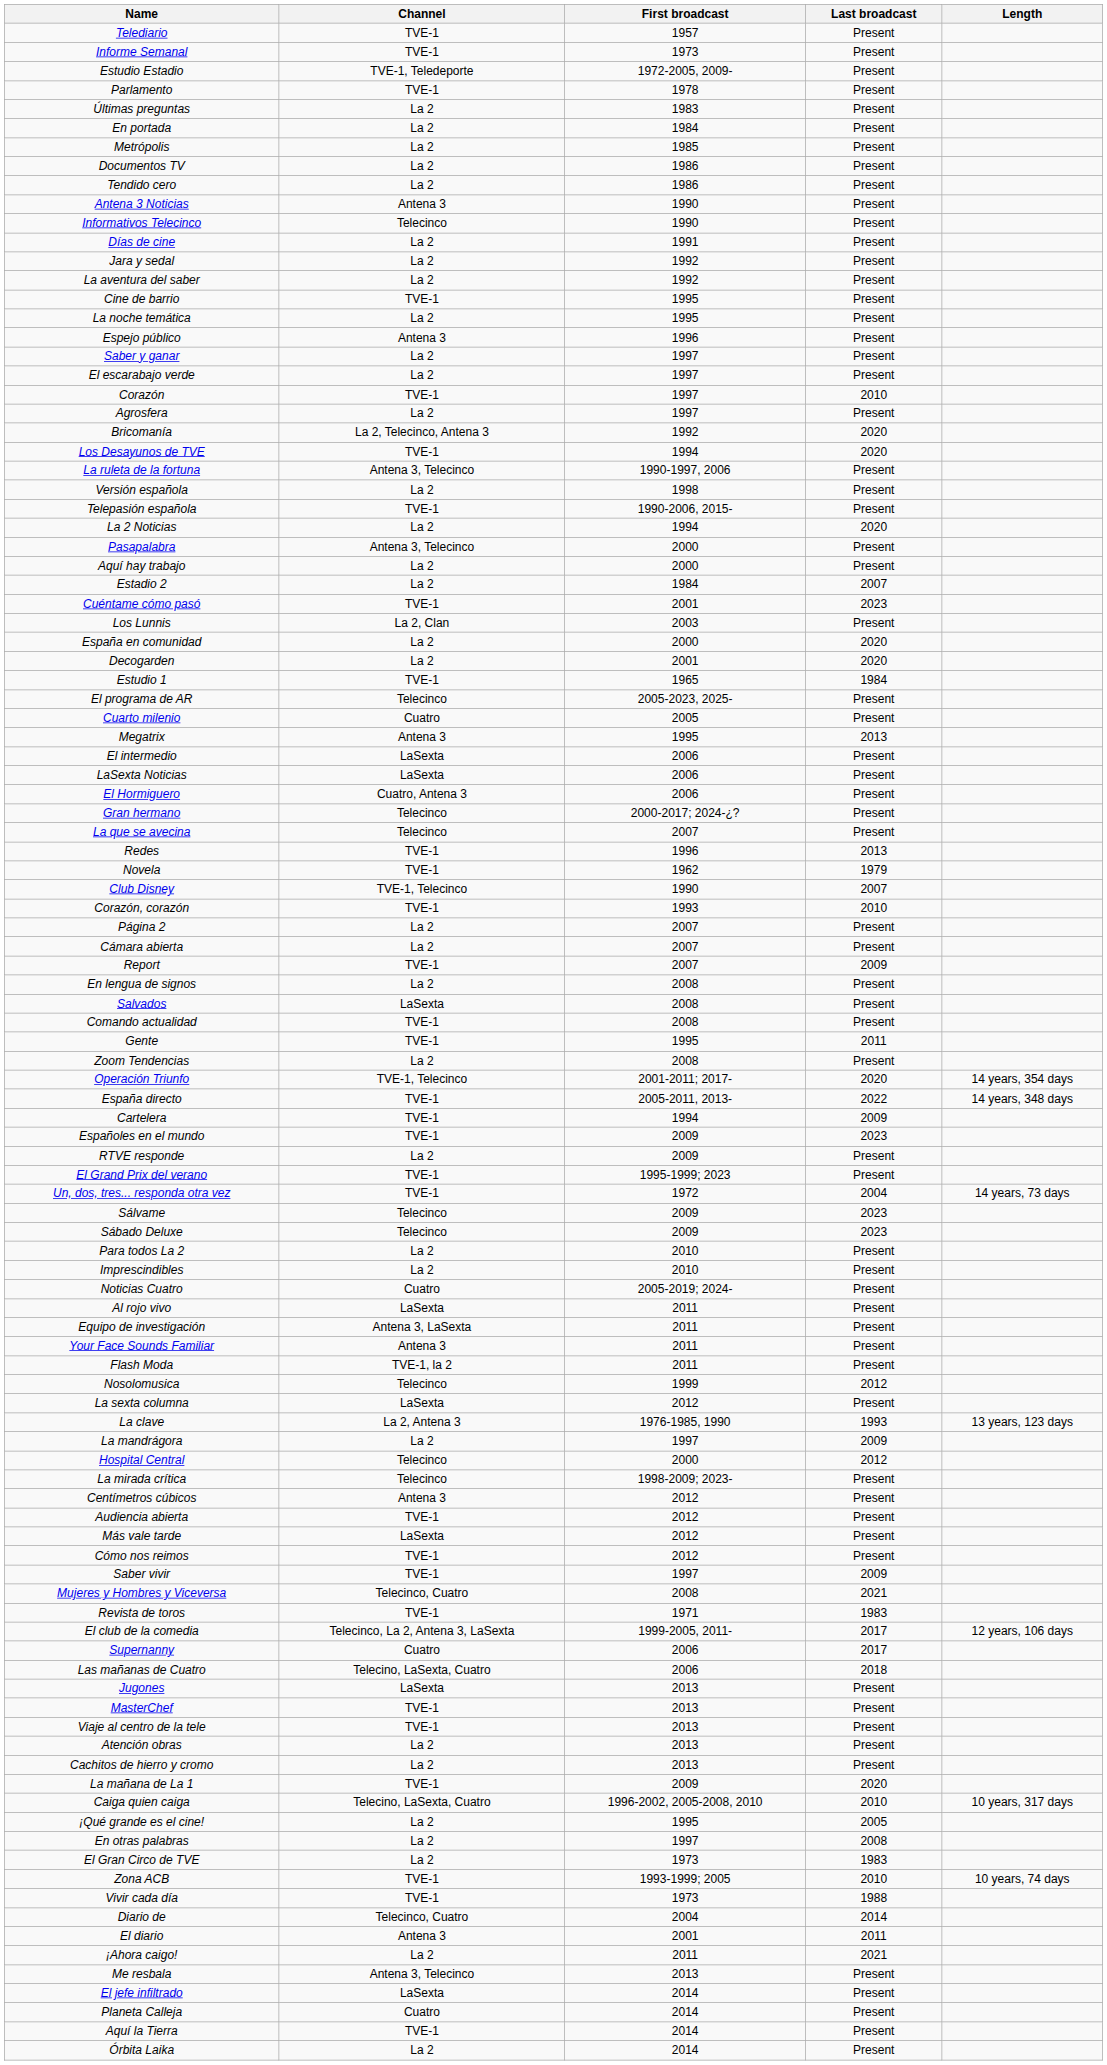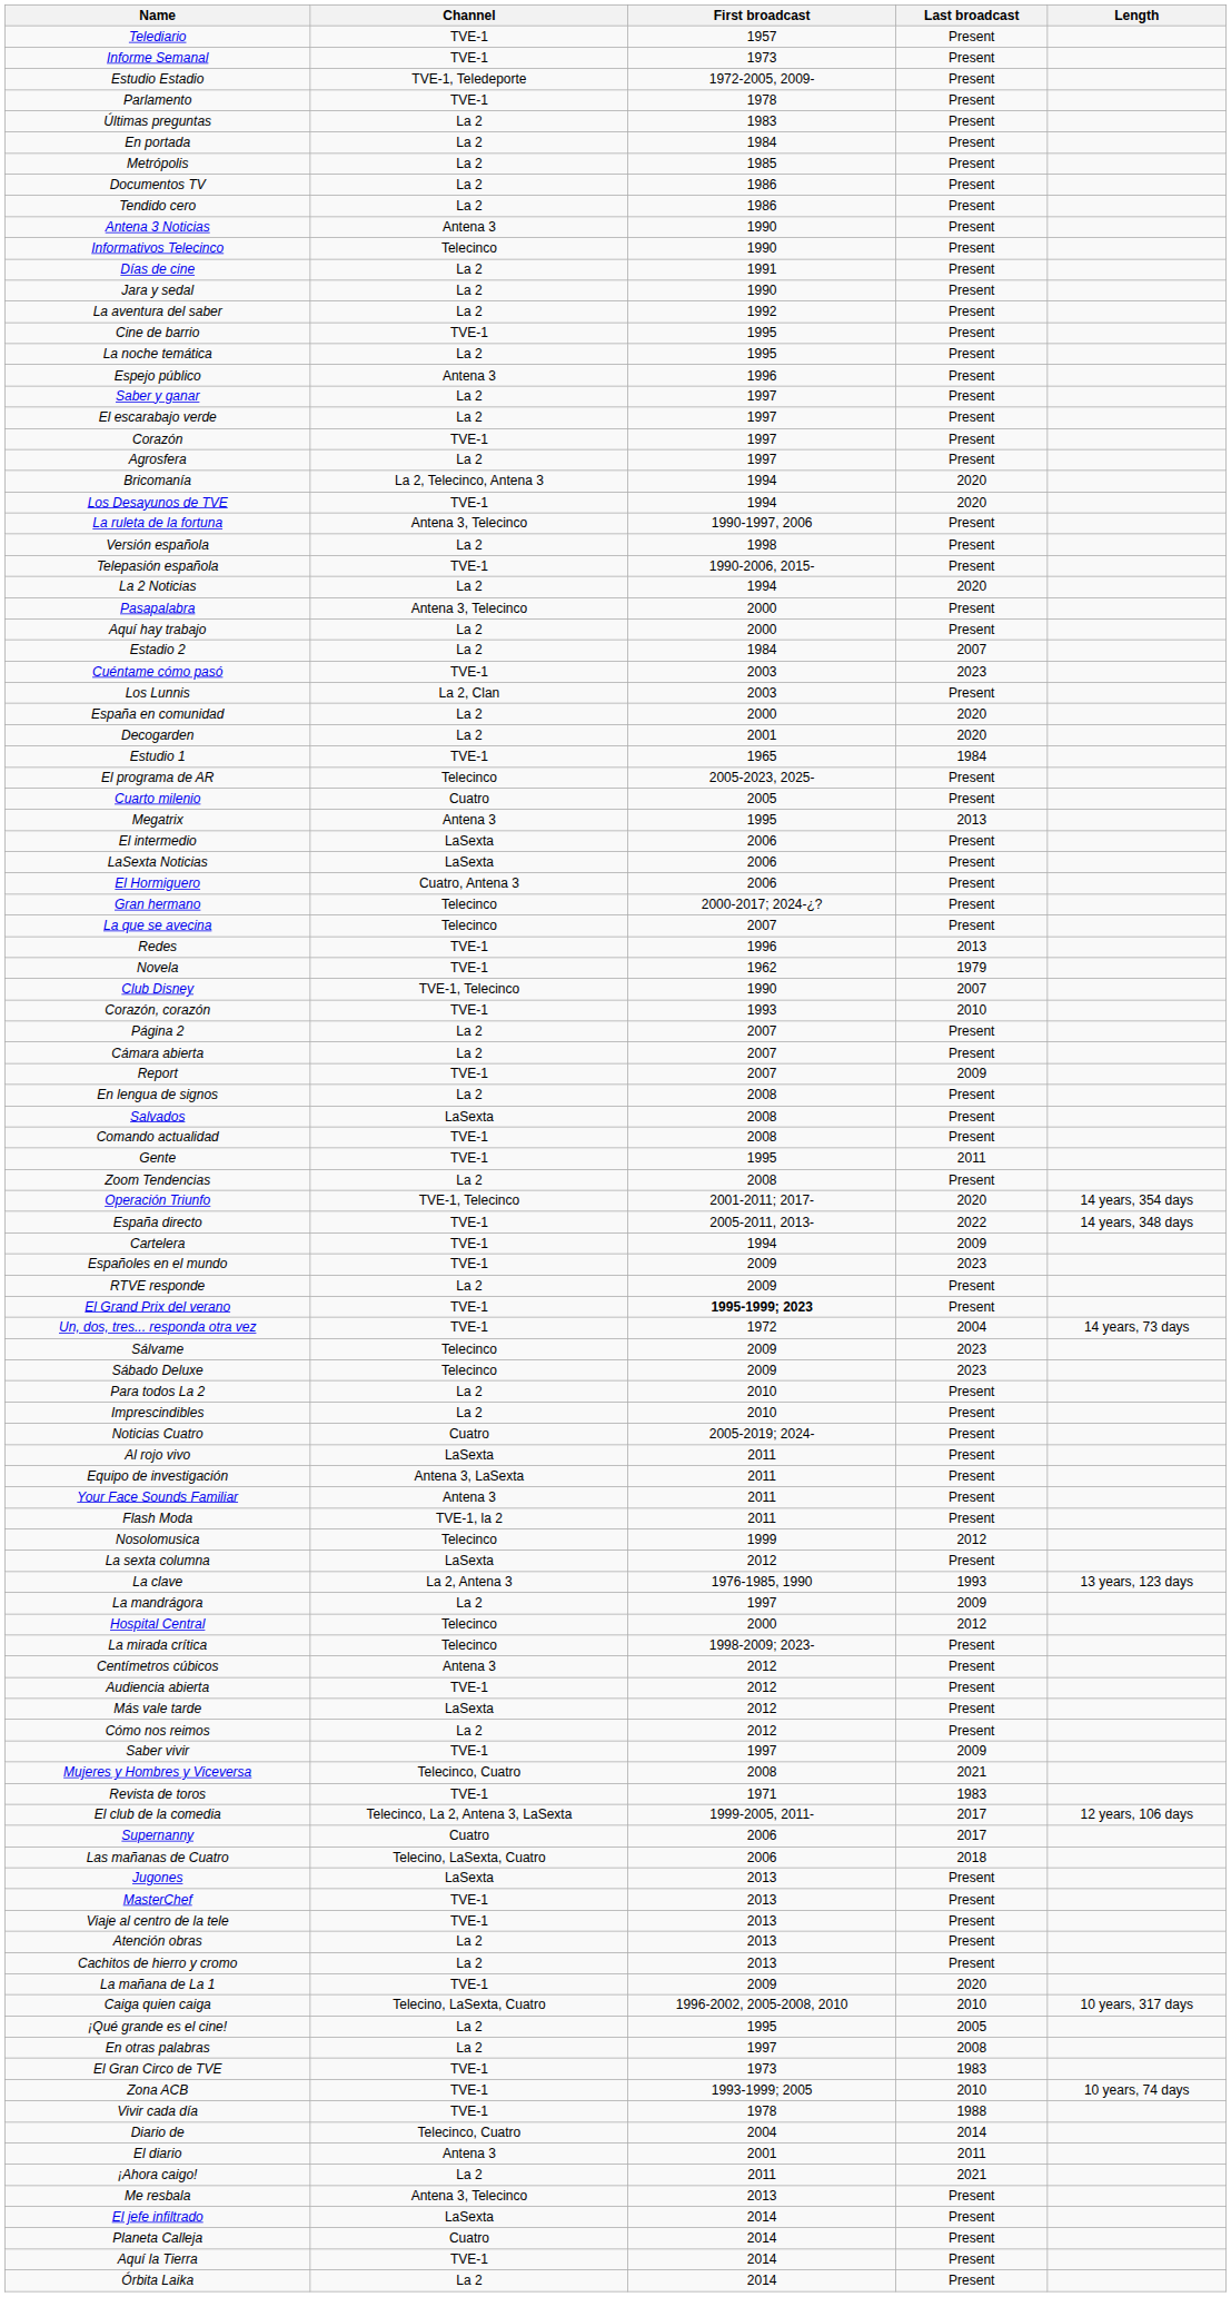 <table class="wikitable sortable" style="text-align:center;" width=92.5%>
 <tr>
 <th>Name</th>
 <th>Channel</th>
 <th>First broadcast</th>
 <th>Last broadcast</th>
 <th>Length</th>
 </tr>
 <tr>
 <td><em><a href='#'>Telediario</a></em></td>
 <td>TVE-1</td>
 <td>1957</td>
 <td>Present</td>
 <td></td>
 </tr>
 <tr>
 <td><em><a href='#'>Informe Semanal</a></em></td>
 <td>TVE-1</td>
 <td>1973</td>
 <td>Present</td>
 <td></td>
 </tr>
 <tr>
 <td><em>Estudio Estadio</em></td>
 <td>TVE-1, Teledeporte</td>
 <td>1972-2005, 2009-</td>
 <td>Present</td>
 <td></td>
 </tr>
 <tr>
 <td><em>Parlamento</em></td>
 <td>TVE-1</td>
 <td>1978</td>
 <td>Present</td>
 <td></td>
 </tr>
 <tr>
 <td><em>Últimas preguntas</em></td>
 <td>La 2</td>
 <td>1983</td>
 <td>Present</td>
 <td></td>
 </tr>
 <tr>
 <td><em>En portada</em></td>
 <td>La 2</td>
 <td>1984</td>
 <td>Present</td>
 <td></td>
 </tr>
 <tr>
 <td><em>Metrópolis</em></td>
 <td>La 2</td>
 <td>1985</td>
 <td>Present</td>
 <td></td>
 </tr>
 <tr>
 <td><em>Documentos TV</em></td>
 <td>La 2</td>
 <td>1986</td>
 <td>Present</td>
 <td></td>
 </tr>
 <tr>
 <td><em>Tendido cero</em></td>
 <td>La 2</td>
 <td>1986</td>
 <td>Present</td>
 <td></td>
 </tr>
 <tr>
 <td><em><a href='#'>Antena 3 Noticias</a></em></td>
 <td>Antena 3</td>
 <td>1990</td>
 <td>Present</td>
 <td></td>
 </tr>
 <tr>
 <td><em><a href='#'>Informativos Telecinco</a></em></td>
 <td>Telecinco</td>
 <td>1990</td>
 <td>Present</td>
 <td></td>
 </tr>
 <tr>
 <td><em><a href='#'>Días de cine</a></em></td>
 <td>La 2</td>
 <td>1991</td>
 <td>Present</td>
 <td></td>
 </tr>
 <tr>
 <td><em>Jara y sedal</em></td>
 <td>La 2</td>
-<td>1992</td>
+<td>1990</td>
 <td>Present</td>
 <td></td>
 </tr>
 <tr>
 <td><em>La aventura del saber</em></td>
 <td>La 2</td>
 <td>1992</td>
 <td>Present</td>
 <td></td>
 </tr>
 <tr>
 <td><em>Cine de barrio</em></td>
 <td>TVE-1</td>
 <td>1995</td>
 <td>Present</td>
 <td></td>
 </tr>
 <tr>
 <td><em>La noche temática</em></td>
 <td>La 2</td>
 <td>1995</td>
 <td>Present</td>
 <td></td>
 </tr>
 <tr>
 <td><em>Espejo público</em></td>
 <td>Antena 3</td>
 <td>1996</td>
 <td>Present</td>
 <td></td>
 </tr>
 <tr>
 <td><em><a href='#'>Saber y ganar</a></em></td>
 <td>La 2</td>
 <td>1997</td>
 <td>Present</td>
 <td></td>
 </tr>
 <tr>
 <td><em>El escarabajo verde</em></td>
 <td>La 2</td>
 <td>1997</td>
 <td>Present</td>
 <td></td>
 </tr>
 <tr>
 <td><em>Corazón </em></td>
 <td>TVE-1</td>
 <td>1997</td>
-<td>2010</td>
+<td>Present</td>
 <td></td>
 </tr>
 <tr>
 <td><em>Agrosfera</em></td>
 <td>La 2</td>
 <td>1997</td>
 <td>Present</td>
 <td></td>
 </tr>
 <tr>
 <td><em>Bricomanía</em></td>
 <td>La 2, Telecinco, Antena 3</td>
-<td>1992</td>
+<td>1994</td>
 <td>2020</td>
 <td></td>
 </tr>
 <tr>
 <td><em><a href='#'>Los Desayunos de TVE</a></em></td>
 <td>TVE-1</td>
 <td>1994</td>
 <td>2020</td>
 <td></td>
 </tr>
 <tr>
 <td><em><a href='#'>La ruleta de la fortuna</a></em></td>
 <td>Antena 3, Telecinco</td>
 <td>1990-1997, 2006</td>
 <td>Present</td>
 <td></td>
 </tr>
 <tr>
 <td><em>Versión española</em></td>
 <td>La 2</td>
 <td>1998</td>
 <td>Present</td>
 <td></td>
 </tr>
 <tr>
 <td><em>Telepasión española</em></td>
 <td>TVE-1</td>
 <td>1990-2006, 2015-</td>
 <td>Present</td>
 <td></td>
 </tr>
 <tr>
 <td><em>La 2 Noticias</em></td>
 <td>La 2</td>
 <td>1994</td>
 <td>2020</td>
 <td></td>
 </tr>
 <tr>
 <td><em><a href='#'>Pasapalabra</a></em></td>
 <td>Antena 3, Telecinco</td>
 <td>2000</td>
 <td>Present</td>
 <td></td>
 </tr>
 <tr>
 <td><em>Aquí hay trabajo</em></td>
 <td>La 2</td>
 <td>2000</td>
 <td>Present</td>
 <td></td>
 </tr>
 <tr>
 <td><em>Estadio 2</em></td>
 <td>La 2</td>
 <td>1984</td>
 <td>2007</td>
 <td></td>
 </tr>
 <tr>
 <td><em><a href='#'>Cuéntame cómo pasó</a></em></td>
 <td>TVE-1</td>
-<td>2001</td>
+<td>2003</td>
 <td>2023</td>
 <td></td>
 </tr>
 <tr>
 <td><em>Los Lunnis</em></td>
 <td>La 2, Clan</td>
 <td>2003</td>
 <td>Present</td>
 <td></td>
 </tr>
 <tr>
 <td><em>España en comunidad</em></td>
 <td>La 2</td>
 <td>2000</td>
 <td>2020</td>
 <td></td>
 </tr>
 <tr>
 <td><em>Decogarden</em></td>
 <td>La 2</td>
 <td>2001</td>
 <td>2020</td>
 <td></td>
 </tr>
 <tr>
 <td><em>Estudio 1</em></td>
 <td>TVE-1</td>
 <td>1965</td>
 <td>1984</td>
 <td></td>
 </tr>
 <tr>
 <td><em>El programa de AR</em></td>
 <td>Telecinco</td>
 <td>2005-2023, 2025-</td>
 <td>Present</td>
 <td></td>
 </tr>
 <tr>
 <td><em><a href='#'>Cuarto milenio</a></em></td>
 <td>Cuatro</td>
 <td>2005</td>
 <td>Present</td>
 <td></td>
 </tr>
 <tr>
 <td><em>Megatrix</em></td>
 <td>Antena 3</td>
 <td>1995</td>
 <td>2013</td>
 <td></td>
 </tr>
 <tr>
 <td><em>El intermedio</em></td>
 <td>LaSexta</td>
 <td>2006</td>
 <td>Present</td>
 <td></td>
 </tr>
 <tr>
 <td><em>LaSexta Noticias</em></td>
 <td>LaSexta</td>
 <td>2006</td>
 <td>Present</td>
 <td></td>
 </tr>
 <tr>
 <td><em><a href='#'>El Hormiguero</a></em></td>
 <td>Cuatro, Antena 3</td>
 <td>2006</td>
 <td>Present</td>
 <td></td>
 </tr>
 <tr>
 <td><em><a href='#'>Gran hermano</a></em></td>
 <td>Telecinco</td>
 <td>2000-2017; 2024-¿?</td>
 <td>Present</td>
 <td></td>
 </tr>
 <tr>
 <td><em><a href='#'>La que se avecina</a></em></td>
 <td>Telecinco</td>
 <td>2007</td>
 <td>Present</td>
 <td></td>
 </tr>
 <tr>
 <td><em>Redes</em></td>
 <td>TVE-1</td>
 <td>1996</td>
 <td>2013</td>
 <td></td>
 </tr>
 <tr>
 <td><em>Novela</em></td>
 <td>TVE-1</td>
 <td>1962</td>
 <td>1979</td>
 <td></td>
 </tr>
 <tr>
 <td><em><a href='#'>Club Disney</a></em></td>
 <td>TVE-1, Telecinco</td>
 <td>1990</td>
 <td>2007</td>
 <td></td>
 </tr>
 <tr>
 <td><em>Corazón, corazón</em></td>
 <td>TVE-1</td>
 <td>1993</td>
 <td>2010</td>
 <td></td>
 </tr>
 <tr>
 <td><em>Página 2</em></td>
 <td>La 2</td>
 <td>2007</td>
 <td>Present</td>
 <td></td>
 </tr>
 <tr>
 <td><em>Cámara abierta</em></td>
 <td>La 2</td>
 <td>2007</td>
 <td>Present</td>
 <td></td>
 </tr>
 <tr>
 <td><em>Report</em></td>
 <td>TVE-1</td>
 <td>2007</td>
 <td>2009</td>
 <td></td>
 </tr>
 <tr>
 <td><em>En lengua de signos</em></td>
 <td>La 2</td>
 <td>2008</td>
 <td>Present</td>
 <td></td>
 </tr>
 <tr>
 <td><em><a href='#'>Salvados</a></em></td>
 <td>LaSexta</td>
 <td>2008</td>
 <td>Present</td>
 <td></td>
 </tr>
 <tr>
 <td><em>Comando actualidad</em></td>
 <td>TVE-1</td>
 <td>2008</td>
 <td>Present</td>
 <td></td>
 </tr>
 <tr>
 <td><em>Gente</em></td>
 <td>TVE-1</td>
 <td>1995</td>
 <td>2011</td>
 <td></td>
 </tr>
 <tr>
 <td><em>Zoom Tendencias</em></td>
 <td>La 2</td>
 <td>2008</td>
 <td>Present</td>
 <td></td>
 </tr>
 <tr>
 <td><em><a href='#'>Operación Triunfo</a></em></td>
 <td>TVE-1, Telecinco</td>
 <td>2001-2011; 2017-</td>
 <td>2020</td>
 <td>14 years, 354 days</td>
 </tr>
 <tr>
 <td><em>España directo</em></td>
 <td>TVE-1</td>
 <td>2005-2011, 2013-</td>
 <td>2022</td>
 <td>14 years, 348 days</td>
 </tr>
 <tr>
 <td><em>Cartelera</em></td>
 <td>TVE-1</td>
 <td>1994</td>
 <td>2009</td>
 <td></td>
 </tr>
 <tr>
 <td><em>Españoles en el mundo</em></td>
 <td>TVE-1</td>
 <td>2009</td>
 <td>2023</td>
 <td></td>
 </tr>
 <tr>
 <td><em>RTVE responde</em></td>
 <td>La 2</td>
 <td>2009</td>
 <td>Present</td>
 <td></td>
 </tr>
 <tr>
 <td><em><a href='#'>El Grand Prix del verano</a></em></td>
 <td>TVE-1</td>
-<td>1995-1999; 2023</td>
+<td><strong>1995-1999; 2023</strong></td>
 <td>Present</td>
 <td></td>
 </tr>
 <tr>
 <td><em><a href='#'>Un, dos, tres... responda otra vez</a></em></td>
 <td>TVE-1</td>
 <td>1972</td>
 <td>2004</td>
 <td>14 years, 73 days</td>
 </tr>
 <tr>
 <td><em>Sálvame</em></td>
 <td>Telecinco</td>
 <td>2009</td>
 <td>2023</td>
 <td></td>
 </tr>
 <tr>
 <td><em>Sábado Deluxe</em></td>
 <td>Telecinco</td>
 <td>2009</td>
 <td>2023</td>
 <td></td>
 </tr>
 <tr>
 <td><em>Para todos La 2</em></td>
 <td>La 2</td>
 <td>2010</td>
 <td>Present</td>
 <td></td>
 </tr>
 <tr>
 <td><em>Imprescindibles</em></td>
 <td>La 2</td>
 <td>2010</td>
 <td>Present</td>
 <td></td>
 </tr>
 <tr>
 <td><em>Noticias Cuatro</em></td>
 <td>Cuatro</td>
 <td>2005-2019; 2024-</td>
 <td>Present</td>
 <td></td>
 </tr>
 <tr>
 <td><em>Al rojo vivo</em></td>
 <td>LaSexta</td>
 <td>2011</td>
 <td>Present</td>
 <td></td>
 </tr>
 <tr>
 <td><em>Equipo de investigación</em></td>
 <td>Antena 3, LaSexta</td>
 <td>2011</td>
 <td>Present</td>
 <td></td>
 </tr>
 <tr>
 <td><em><a href='#'>Your Face Sounds Familiar</a></em></td>
 <td>Antena 3</td>
 <td>2011</td>
 <td>Present</td>
 <td></td>
 </tr>
 <tr>
 <td><em>Flash Moda</em></td>
 <td>TVE-1, la 2</td>
 <td>2011</td>
 <td>Present</td>
 <td></td>
 </tr>
 <tr>
 <td><em>Nosolomusica</em></td>
 <td>Telecinco</td>
 <td>1999</td>
 <td>2012</td>
 <td></td>
 </tr>
 <tr>
 <td><em>La sexta columna</em></td>
 <td>LaSexta</td>
 <td>2012</td>
 <td>Present</td>
 <td></td>
 </tr>
 <tr>
 <td><em>La clave</em></td>
 <td>La 2, Antena 3</td>
 <td>1976-1985, 1990</td>
 <td>1993</td>
 <td>13 years, 123 days</td>
 </tr>
 <tr>
 <td><em>La mandrágora</em></td>
 <td>La 2</td>
 <td>1997</td>
 <td>2009</td>
 <td></td>
 </tr>
 <tr>
 <td><em><a href='#'>Hospital Central</a></em></td>
 <td>Telecinco</td>
 <td>2000</td>
 <td>2012</td>
 <td></td>
 </tr>
 <tr>
 <td><em>La mirada crítica</em></td>
 <td>Telecinco</td>
 <td>1998-2009; 2023-</td>
 <td>Present</td>
 <td></td>
 </tr>
 <tr>
 <td><em>Centímetros cúbicos</em></td>
 <td>Antena 3</td>
 <td>2012</td>
 <td>Present</td>
 <td></td>
 </tr>
 <tr>
 <td><em>Audiencia abierta</em></td>
 <td>TVE-1</td>
 <td>2012</td>
 <td>Present</td>
 <td></td>
 </tr>
 <tr>
 <td><em>Más vale tarde</em></td>
 <td>LaSexta</td>
 <td>2012</td>
 <td>Present</td>
 <td></td>
 </tr>
 <tr>
 <td><em>Cómo nos reimos</em></td>
-<td>TVE-1</td>
+<td>La 2</td>
 <td>2012</td>
 <td>Present</td>
 <td></td>
 </tr>
 <tr>
 <td><em>Saber vivir</em></td>
 <td>TVE-1</td>
 <td>1997</td>
 <td>2009</td>
 <td></td>
 </tr>
 <tr>
 <td><em><a href='#'>Mujeres y Hombres y Viceversa</a></em></td>
 <td>Telecinco, Cuatro</td>
 <td>2008</td>
 <td>2021</td>
 <td></td>
 </tr>
 <tr>
 <td><em>Revista de toros</em></td>
 <td>TVE-1</td>
 <td>1971</td>
 <td>1983</td>
 <td></td>
 </tr>
 <tr>
 <td><em>El club de la comedia</em></td>
 <td>Telecinco, La 2, Antena 3, LaSexta</td>
 <td>1999-2005, 2011-</td>
 <td>2017</td>
 <td>12 years, 106 days</td>
 </tr>
 <tr>
 <td><em><a href='#'>Supernanny</a></em></td>
 <td>Cuatro</td>
 <td>2006</td>
 <td>2017</td>
 <td></td>
 </tr>
 <tr>
 <td><em>Las mañanas de Cuatro</em></td>
 <td>Telecino, LaSexta, Cuatro</td>
 <td>2006</td>
 <td>2018</td>
 <td></td>
 </tr>
 <tr>
 <td><em><a href='#'>Jugones</a></em></td>
 <td>LaSexta</td>
 <td>2013</td>
 <td>Present</td>
 <td></td>
 </tr>
 <tr>
 <td><em><a href='#'>MasterChef</a></em></td>
 <td>TVE-1</td>
 <td>2013</td>
 <td>Present</td>
 <td></td>
 </tr>
 <tr>
 <td><em>Viaje al centro de la tele</em></td>
 <td>TVE-1</td>
 <td>2013</td>
 <td>Present</td>
 <td></td>
 </tr>
 <tr>
 <td><em>Atención obras</em></td>
 <td>La 2</td>
 <td>2013</td>
 <td>Present</td>
 <td></td>
 </tr>
 <tr>
 <td><em>Cachitos de hierro y cromo</em></td>
 <td>La 2</td>
 <td>2013</td>
 <td>Present</td>
 <td></td>
 </tr>
 <tr>
 <td><em>La mañana de La 1</em></td>
 <td>TVE-1</td>
 <td>2009</td>
 <td>2020</td>
 <td></td>
 </tr>
 <tr>
 <td><em>Caiga quien caiga</em></td>
 <td>Telecino, LaSexta, Cuatro</td>
 <td>1996-2002, 2005-2008, 2010</td>
 <td>2010</td>
 <td>10 years, 317 days</td>
 </tr>
 <tr>
 <td><em>¡Qué grande es el cine!</em></td>
 <td>La 2</td>
 <td>1995</td>
 <td>2005</td>
 <td></td>
 </tr>
 <tr>
 <td><em>En otras palabras</em></td>
 <td>La 2</td>
 <td>1997</td>
 <td>2008</td>
 <td></td>
 </tr>
 <tr>
 <td><em>El Gran Circo de TVE</em></td>
-<td>La 2</td>
+<td>TVE-1</td>
 <td>1973</td>
 <td>1983</td>
 <td></td>
 </tr>
 <tr>
 <td><em>Zona ACB</em></td>
 <td>TVE-1</td>
 <td>1993-1999; 2005</td>
 <td>2010</td>
 <td>10 years, 74 days</td>
 </tr>
 <tr>
 <td><em>Vivir cada día</em></td>
 <td>TVE-1</td>
-<td>1973</td>
+<td>1978</td>
 <td>1988</td>
 <td></td>
 </tr>
 <tr>
 <td><em>Diario de</em></td>
 <td>Telecinco, Cuatro</td>
 <td>2004</td>
 <td>2014</td>
 <td></td>
 </tr>
 <tr>
 <td><em>El diario</em></td>
 <td>Antena 3</td>
 <td>2001</td>
 <td>2011</td>
 <td></td>
 </tr>
 <tr>
 <td><em>¡Ahora caigo!</em></td>
 <td>La 2</td>
 <td>2011</td>
 <td>2021</td>
 <td></td>
 </tr>
 <tr>
 <td><em>Me resbala</em></td>
 <td>Antena 3, Telecinco</td>
 <td>2013</td>
 <td>Present</td>
 <td></td>
 </tr>
 <tr>
 <td><em><a href='#'>El jefe infiltrado</a></em></td>
 <td>LaSexta</td>
 <td>2014</td>
 <td>Present</td>
 <td></td>
 </tr>
 <tr>
 <td><em>Planeta Calleja</em></td>
 <td>Cuatro</td>
 <td>2014</td>
 <td>Present</td>
 <td></td>
 </tr>
 <tr>
 <td><em>Aquí la Tierra</em></td>
 <td>TVE-1</td>
 <td>2014</td>
 <td>Present</td>
 <td></td>
 </tr>
 <tr>
 <td><em>Órbita Laika</em></td>
 <td>La 2</td>
 <td>2014</td>
 <td>Present</td>
 <td></td>
 </tr>
 </table>
